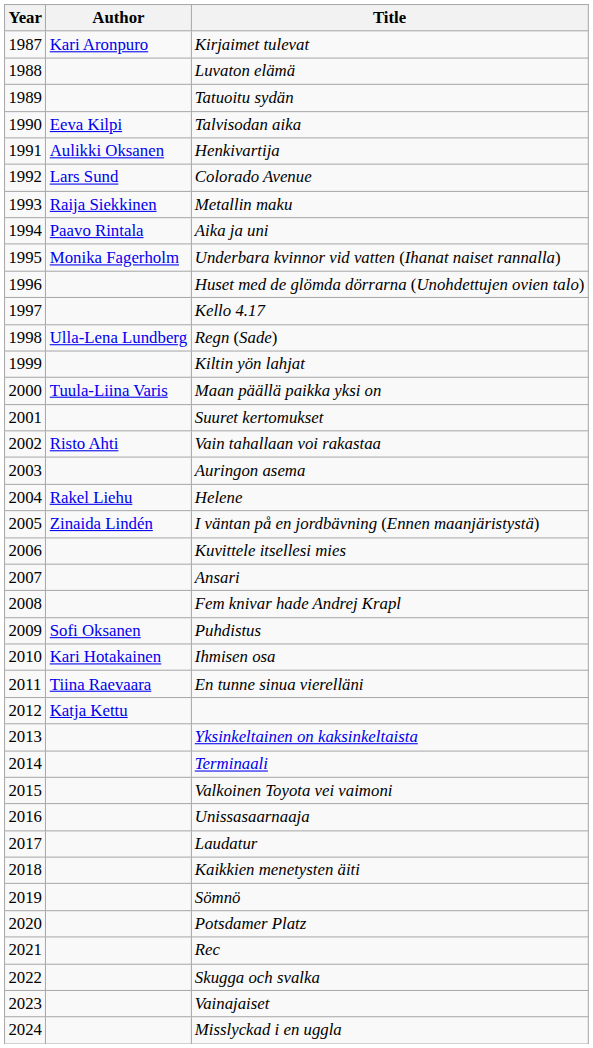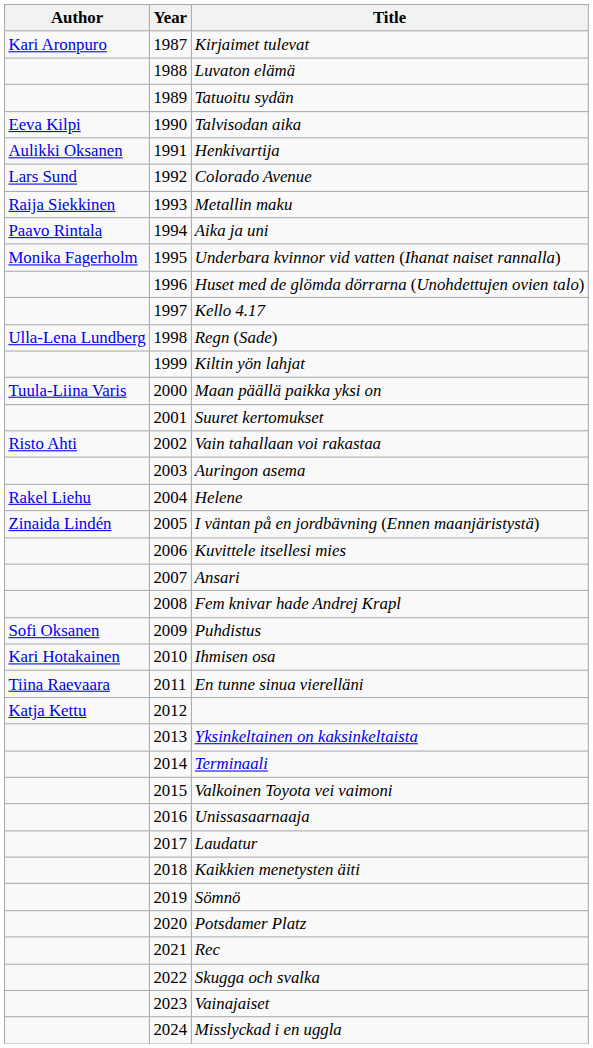 <table class="sortable wikitable" style="text-align:left">
 <tr>
+<th>Author</th>
 <th>Year</th>
-<th>Author</th>
 <th>Title</th>
 </tr>
 <tr>
+<td><a href='#'>Kari Aronpuro</a></td>
 <td>1987</td>
-<td><a href='#'>Kari Aronpuro</a></td>
 <td><em>Kirjaimet tulevat</em></td>
 </tr>
 <tr>
+<td></td>
 <td>1988</td>
-<td></td>
 <td><em>Luvaton elämä</em></td>
 </tr>
 <tr>
+<td></td>
 <td>1989</td>
-<td></td>
 <td><em>Tatuoitu sydän</em></td>
 </tr>
 <tr>
+<td><a href='#'>Eeva Kilpi</a></td>
 <td>1990</td>
-<td><a href='#'>Eeva Kilpi</a></td>
 <td><em>Talvisodan aika</em></td>
 </tr>
 <tr>
+<td><a href='#'>Aulikki Oksanen</a></td>
 <td>1991</td>
-<td><a href='#'>Aulikki Oksanen</a></td>
 <td><em>Henkivartija</em></td>
 </tr>
 <tr>
+<td><a href='#'>Lars Sund</a></td>
 <td>1992</td>
-<td><a href='#'>Lars Sund</a></td>
 <td><em>Colorado Avenue</em></td>
 </tr>
 <tr>
+<td><a href='#'>Raija Siekkinen</a></td>
 <td>1993</td>
-<td><a href='#'>Raija Siekkinen</a></td>
 <td><em>Metallin maku</em></td>
 </tr>
 <tr>
+<td><a href='#'>Paavo Rintala</a></td>
 <td>1994</td>
-<td><a href='#'>Paavo Rintala</a></td>
 <td><em>Aika ja uni</em></td>
 </tr>
 <tr>
+<td><a href='#'>Monika Fagerholm</a></td>
 <td>1995</td>
-<td><a href='#'>Monika Fagerholm</a></td>
 <td><em>Underbara kvinnor vid vatten</em> (<em>Ihanat naiset rannalla</em>)</td>
 </tr>
 <tr>
+<td></td>
 <td>1996</td>
-<td></td>
 <td><em>Huset med de glömda dörrarna</em> (<em>Unohdettujen ovien talo</em>)</td>
 </tr>
 <tr>
+<td></td>
 <td>1997</td>
-<td></td>
 <td><em>Kello 4.17</em></td>
 </tr>
 <tr>
+<td><a href='#'>Ulla-Lena Lundberg</a></td>
 <td>1998</td>
-<td><a href='#'>Ulla-Lena Lundberg</a></td>
 <td><em>Regn</em> (<em>Sade</em>)</td>
 </tr>
 <tr>
+<td></td>
 <td>1999</td>
-<td></td>
 <td><em>Kiltin yön lahjat</em></td>
 </tr>
 <tr>
+<td><a href='#'>Tuula-Liina Varis</a></td>
 <td>2000</td>
-<td><a href='#'>Tuula-Liina Varis</a></td>
 <td><em>Maan päällä paikka yksi on</em></td>
 </tr>
 <tr>
+<td></td>
 <td>2001</td>
-<td></td>
 <td><em>Suuret kertomukset</em></td>
 </tr>
 <tr>
+<td><a href='#'>Risto Ahti</a></td>
 <td>2002</td>
-<td><a href='#'>Risto Ahti</a></td>
 <td><em>Vain tahallaan voi rakastaa</em></td>
 </tr>
 <tr>
+<td></td>
 <td>2003</td>
-<td></td>
 <td><em>Auringon asema</em></td>
 </tr>
 <tr>
+<td><a href='#'>Rakel Liehu</a></td>
 <td>2004</td>
-<td><a href='#'>Rakel Liehu</a></td>
 <td><em>Helene</em></td>
 </tr>
 <tr>
+<td><a href='#'>Zinaida Lindén</a></td>
 <td>2005</td>
-<td><a href='#'>Zinaida Lindén</a></td>
 <td><em>I väntan på en jordbävning</em> (<em>Ennen maanjäristystä</em>)</td>
 </tr>
 <tr>
+<td></td>
 <td>2006</td>
-<td></td>
 <td><em>Kuvittele itsellesi mies</em></td>
 </tr>
 <tr>
+<td></td>
 <td>2007</td>
-<td></td>
 <td><em>Ansari</em></td>
 </tr>
 <tr>
+<td></td>
 <td>2008</td>
-<td></td>
 <td><em>Fem knivar hade Andrej Krapl</em></td>
 </tr>
 <tr>
+<td><a href='#'>Sofi Oksanen</a></td>
 <td>2009</td>
-<td><a href='#'>Sofi Oksanen</a></td>
 <td><em>Puhdistus</em></td>
 </tr>
 <tr>
+<td><a href='#'>Kari Hotakainen</a></td>
 <td>2010</td>
-<td><a href='#'>Kari Hotakainen</a></td>
 <td><em>Ihmisen osa</em></td>
 </tr>
 <tr>
+<td><a href='#'>Tiina Raevaara</a></td>
 <td>2011</td>
-<td><a href='#'>Tiina Raevaara</a></td>
 <td><em>En tunne sinua vierelläni</em></td>
 </tr>
 <tr>
+<td><a href='#'>Katja Kettu</a></td>
 <td>2012</td>
-<td><a href='#'>Katja Kettu</a></td>
 <td><em></em></td>
 </tr>
 <tr>
+<td></td>
 <td>2013</td>
-<td></td>
 <td><em><a href='#'>Yksinkeltainen on kaksinkeltaista</a></em></td>
 </tr>
 <tr>
+<td></td>
 <td>2014</td>
-<td></td>
 <td><em><a href='#'>Terminaali</a></em></td>
 </tr>
 <tr>
+<td></td>
 <td>2015</td>
-<td></td>
 <td><em>Valkoinen Toyota vei vaimoni</em></td>
 </tr>
 <tr>
+<td></td>
 <td>2016</td>
-<td></td>
 <td><em>Unissasaarnaaja</em></td>
 </tr>
 <tr>
+<td></td>
 <td>2017</td>
-<td></td>
 <td><em>Laudatur</em></td>
 </tr>
 <tr>
+<td></td>
 <td>2018</td>
-<td></td>
 <td><em>Kaikkien menetysten äiti</em></td>
 </tr>
 <tr>
+<td></td>
 <td>2019</td>
-<td></td>
 <td><em>Sömnö</em></td>
 </tr>
 <tr>
+<td></td>
 <td>2020</td>
-<td></td>
 <td><em>Potsdamer Platz</em></td>
 </tr>
 <tr>
+<td></td>
 <td>2021</td>
-<td></td>
 <td><em>Rec</em></td>
 </tr>
 <tr>
+<td></td>
 <td>2022</td>
-<td></td>
 <td><em>Skugga och svalka</em></td>
 </tr>
 <tr>
+<td></td>
 <td>2023</td>
-<td></td>
 <td><em>Vainajaiset</em></td>
 </tr>
 <tr>
+<td></td>
 <td>2024</td>
-<td></td>
 <td><em>Misslyckad i en uggla</em></td>
 </tr>
 </table>
